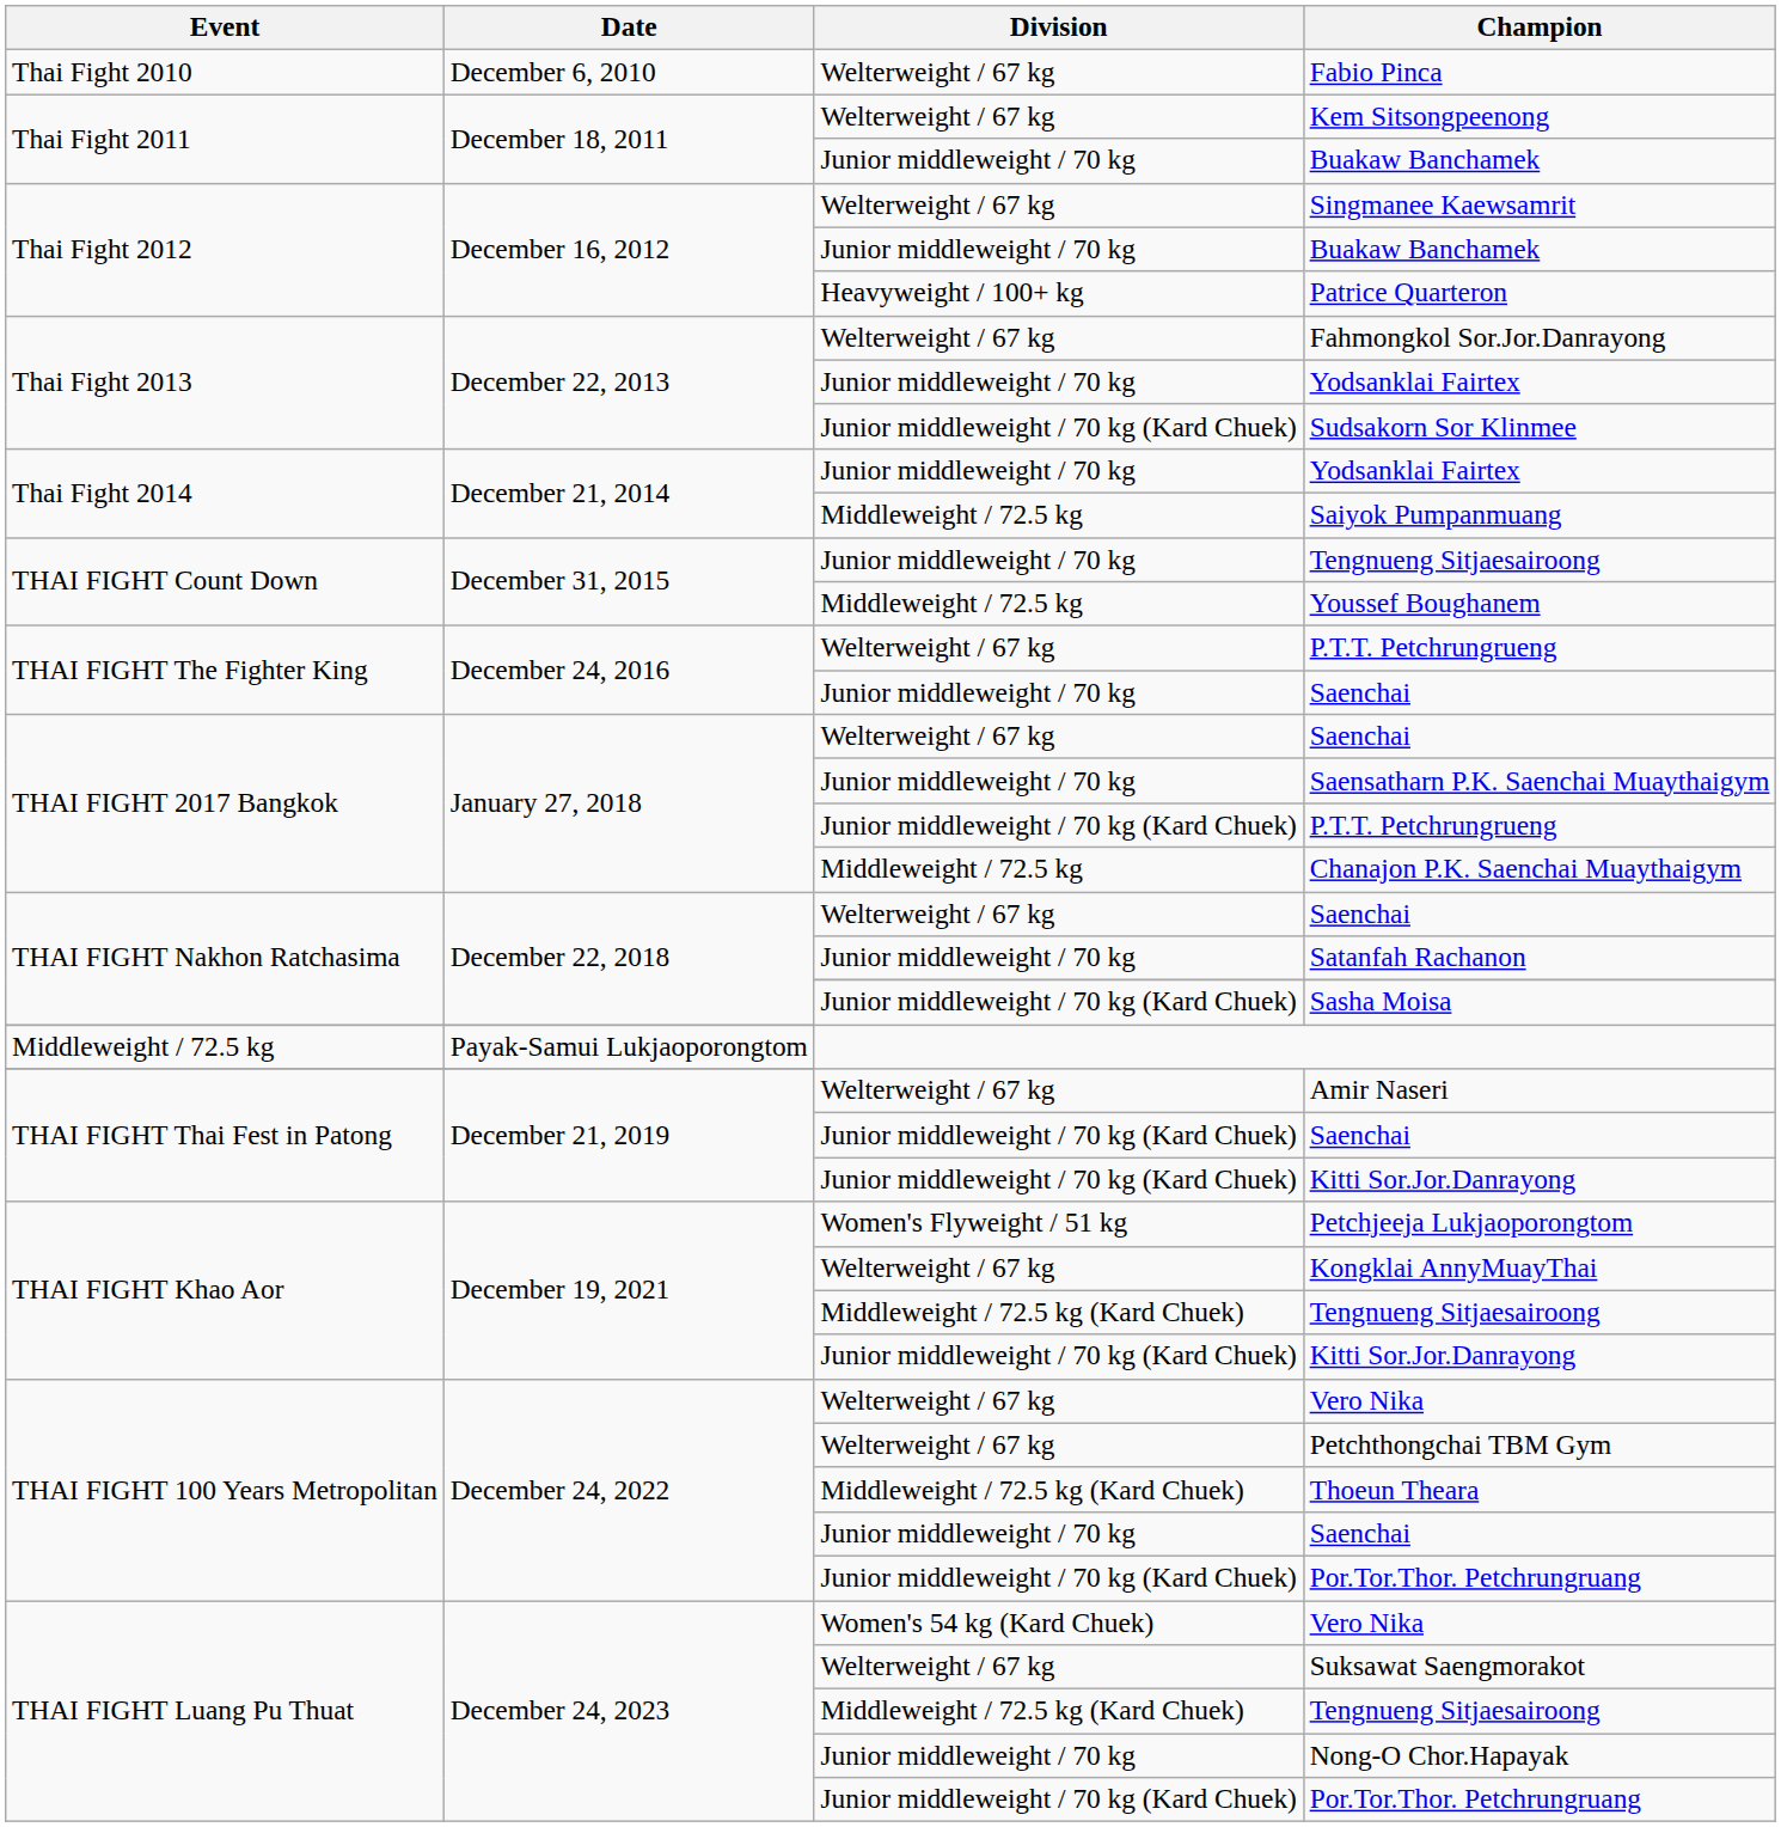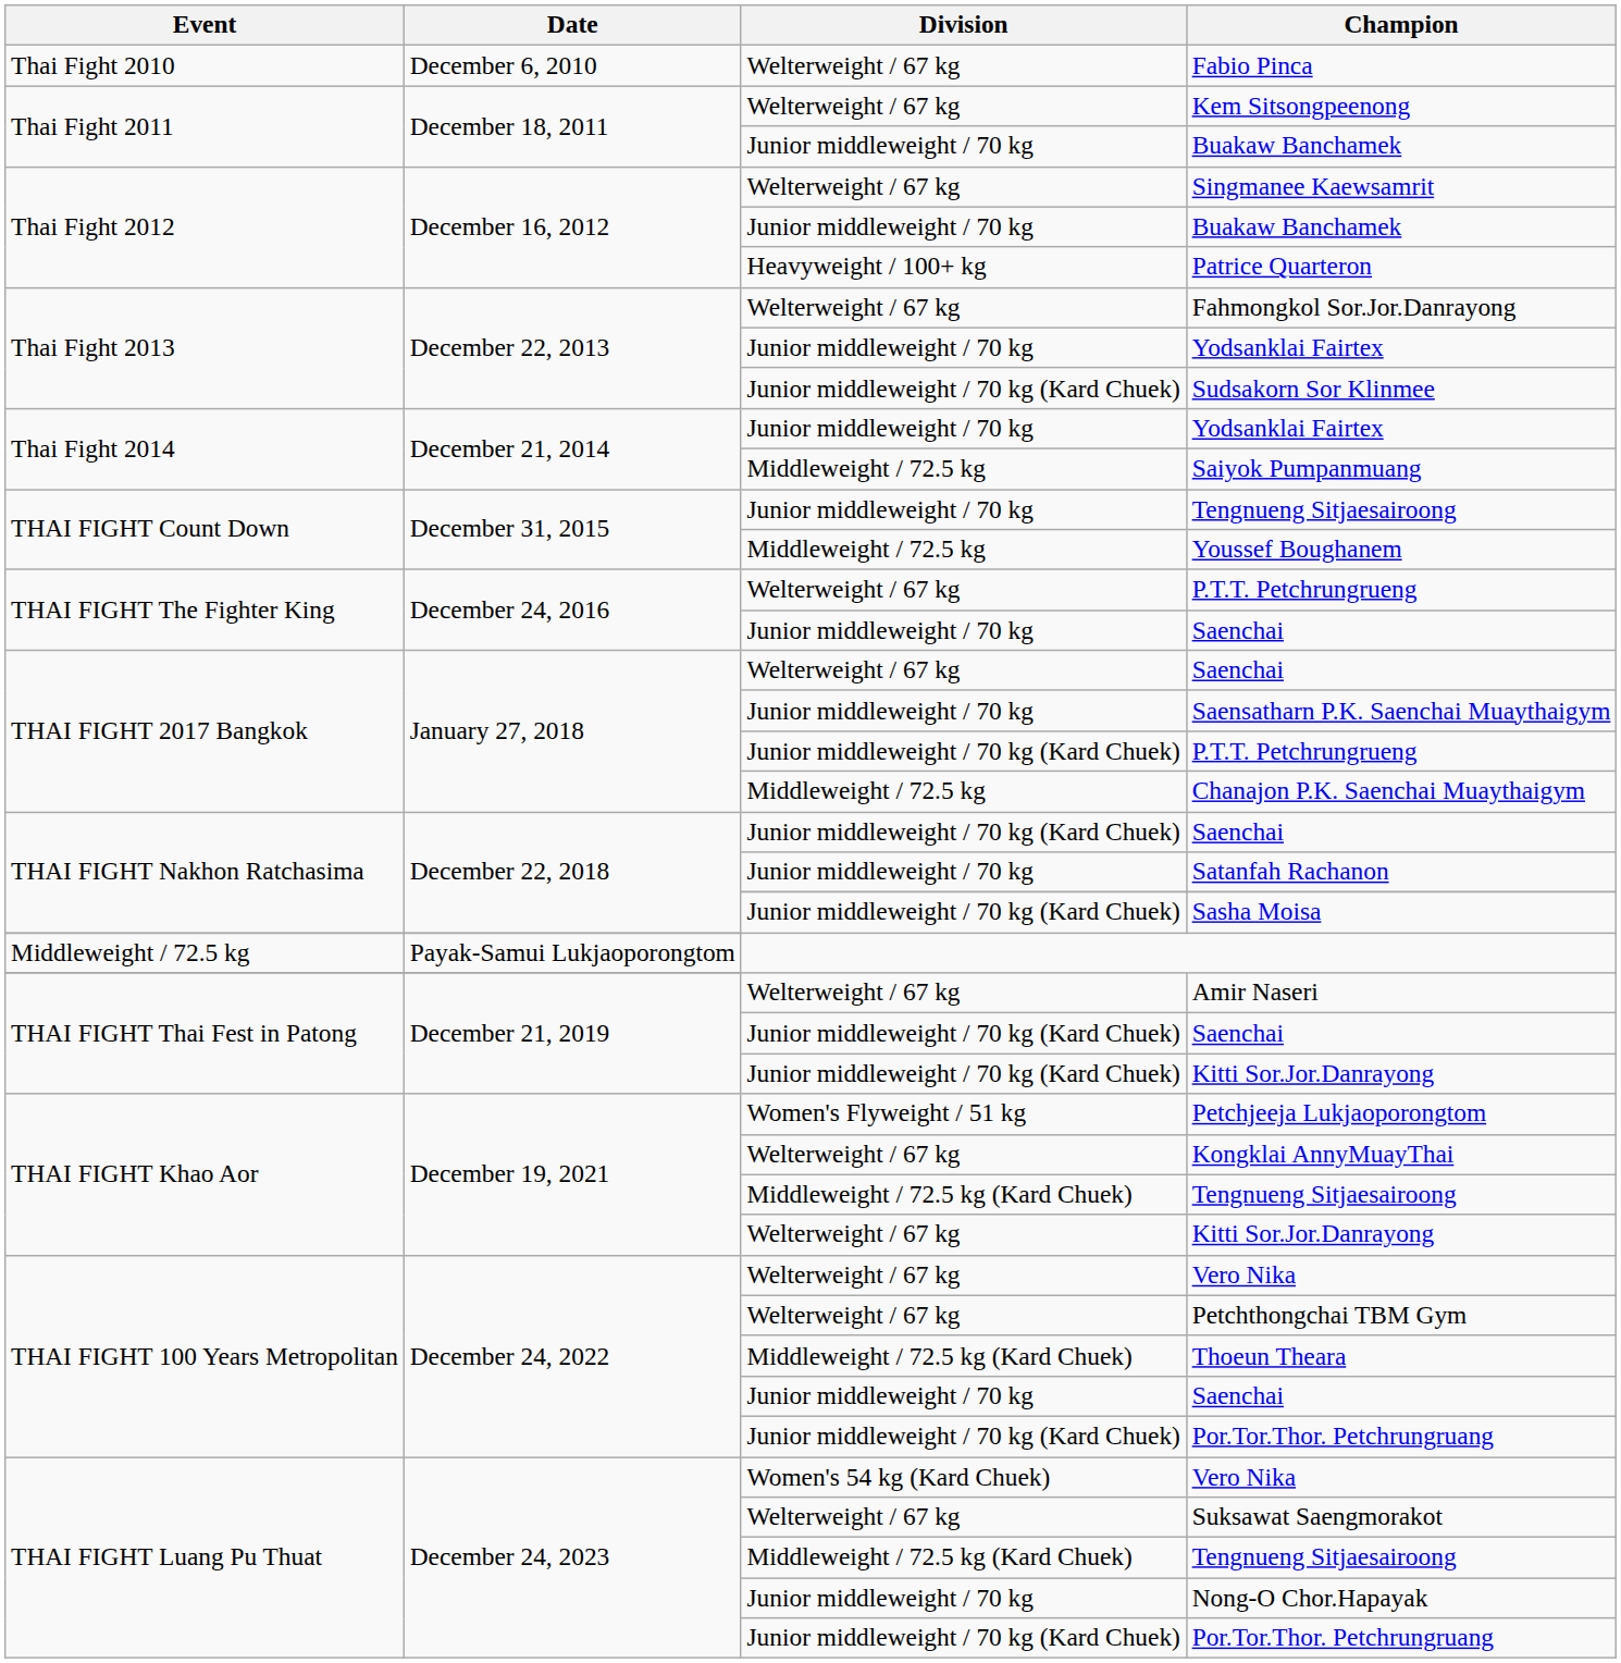 <table class="wikitable">
 <tr>
 <th>Event</th>
 <th>Date</th>
 <th>Division</th>
 <th>Champion</th>
 </tr>
 <tr>
 <td>Thai Fight 2010</td>
 <td>December 6, 2010</td>
 <td>Welterweight / 67 kg</td>
 <td> <a href='#'>Fabio Pinca</a></td>
 </tr>
 <tr>
 <td rowspan=2>Thai Fight 2011</td>
 <td rowspan=2>December 18, 2011</td>
 <td>Welterweight / 67 kg</td>
 <td> <a href='#'>Kem Sitsongpeenong</a></td>
 </tr>
 <tr>
 <td>Junior middleweight / 70 kg</td>
 <td> <a href='#'>Buakaw Banchamek</a></td>
 </tr>
 <tr>
 <td rowspan=3>Thai Fight 2012</td>
 <td rowspan=3>December 16, 2012</td>
 <td>Welterweight / 67 kg</td>
 <td> <a href='#'>Singmanee Kaewsamrit</a></td>
 </tr>
 <tr>
 <td>Junior middleweight / 70 kg</td>
 <td> <a href='#'>Buakaw Banchamek</a></td>
 </tr>
 <tr>
 <td>Heavyweight / 100+ kg</td>
 <td> <a href='#'>Patrice Quarteron</a></td>
 </tr>
 <tr>
 <td rowspan=3>Thai Fight 2013</td>
 <td rowspan=3>December 22, 2013</td>
 <td>Welterweight / 67 kg</td>
 <td> Fahmongkol Sor.Jor.Danrayong</td>
 </tr>
 <tr>
 <td>Junior middleweight / 70 kg</td>
 <td> <a href='#'>Yodsanklai Fairtex</a></td>
 </tr>
 <tr>
 <td>Junior middleweight / 70 kg (Kard Chuek)</td>
 <td> <a href='#'>Sudsakorn Sor Klinmee</a></td>
 </tr>
 <tr>
 <td rowspan=2>Thai Fight 2014</td>
 <td rowspan=2>December 21, 2014</td>
 <td>Junior middleweight / 70 kg</td>
 <td> <a href='#'>Yodsanklai Fairtex</a></td>
 </tr>
 <tr>
 <td>Middleweight / 72.5 kg</td>
 <td> <a href='#'>Saiyok Pumpanmuang</a></td>
 </tr>
 <tr>
 <td rowspan=2>THAI FIGHT Count Down</td>
 <td rowspan=2>December 31, 2015</td>
 <td>Junior middleweight / 70 kg</td>
 <td> <a href='#'>Tengnueng Sitjaesairoong</a></td>
 </tr>
 <tr>
 <td>Middleweight / 72.5 kg</td>
 <td> <a href='#'>Youssef Boughanem</a></td>
 </tr>
 <tr>
 <td rowspan=2>THAI FIGHT The Fighter King</td>
 <td rowspan=2>December 24, 2016</td>
 <td>Welterweight / 67 kg</td>
 <td> <a href='#'>P.T.T. Petchrungrueng</a></td>
 </tr>
 <tr>
 <td>Junior middleweight / 70 kg</td>
 <td> <a href='#'>Saenchai</a></td>
 </tr>
 <tr>
 <td rowspan=4>THAI FIGHT 2017 Bangkok</td>
 <td rowspan=4>January 27, 2018</td>
 <td>Welterweight / 67 kg</td>
 <td> <a href='#'>Saenchai</a></td>
 </tr>
 <tr>
 <td>Junior middleweight / 70 kg</td>
 <td> <a href='#'>Saensatharn P.K. Saenchai Muaythaigym</a></td>
 </tr>
 <tr>
 <td>Junior middleweight / 70 kg (Kard Chuek)</td>
 <td> <a href='#'>P.T.T. Petchrungrueng</a></td>
 </tr>
 <tr>
 <td>Middleweight / 72.5 kg</td>
 <td> <a href='#'>Chanajon P.K. Saenchai Muaythaigym</a></td>
 </tr>
 <tr>
 <td rowspan=4>THAI FIGHT Nakhon Ratchasima</td>
 <td rowspan=4>December 22, 2018</td>
-<td>Welterweight / 67 kg</td>
+<td>Junior middleweight / 70 kg (Kard Chuek)</td>
 <td> <a href='#'>Saenchai</a></td>
 </tr>
 <tr>
 <td>Junior middleweight / 70 kg</td>
 <td> <a href='#'>Satanfah Rachanon</a></td>
 </tr>
 <tr>
 </tr>
 <tr>
 <td>Junior middleweight / 70 kg (Kard Chuek)</td>
 <td> <a href='#'>Sasha Moisa</a></td>
 </tr>
 <tr>
 </tr>
 <tr>
 <td>Middleweight / 72.5 kg</td>
 <td> Payak-Samui Lukjaoporongtom</td>
 </tr>
 <tr>
 </tr>
 <tr>
 <td rowspan=3>THAI FIGHT Thai Fest in Patong</td>
 <td rowspan=3>December 21, 2019</td>
 <td>Welterweight / 67 kg</td>
 <td> Amir Naseri</td>
 </tr>
 <tr>
 <td>Junior middleweight / 70 kg (Kard Chuek)</td>
 <td> <a href='#'>Saenchai</a></td>
 </tr>
 <tr>
 <td>Junior middleweight / 70 kg (Kard Chuek)</td>
 <td> <a href='#'>Kitti Sor.Jor.Danrayong</a></td>
 </tr>
 <tr>
 <td rowspan=4>THAI FIGHT Khao Aor</td>
 <td rowspan=4>December 19, 2021</td>
 <td>Women's Flyweight / 51 kg</td>
 <td> <a href='#'>Petchjeeja Lukjaoporongtom</a></td>
 </tr>
 <tr>
 <td>Welterweight / 67 kg</td>
 <td> <a href='#'>Kongklai AnnyMuayThai</a></td>
 </tr>
 <tr>
 <td>Middleweight / 72.5 kg (Kard Chuek)</td>
 <td> <a href='#'>Tengnueng Sitjaesairoong</a></td>
 </tr>
 <tr>
-<td>Junior middleweight / 70 kg (Kard Chuek)</td>
+<td>Welterweight / 67 kg</td>
 <td> <a href='#'>Kitti Sor.Jor.Danrayong</a></td>
 </tr>
 <tr>
 <td rowspan=5>THAI FIGHT 100 Years Metropolitan</td>
 <td rowspan=5>December 24, 2022</td>
 <td>Welterweight / 67 kg</td>
 <td> <a href='#'>Vero Nika</a></td>
 </tr>
 <tr>
 <td>Welterweight / 67 kg</td>
 <td> Petchthongchai TBM Gym</td>
 </tr>
 <tr>
 <td>Middleweight / 72.5 kg (Kard Chuek)</td>
 <td> <a href='#'>Thoeun Theara</a></td>
 </tr>
 <tr>
 <td>Junior middleweight / 70 kg</td>
 <td> <a href='#'>Saenchai</a></td>
 </tr>
 <tr>
 <td>Junior middleweight / 70 kg (Kard Chuek)</td>
 <td> <a href='#'>Por.Tor.Thor. Petchrungruang</a></td>
 </tr>
 <tr>
 <td rowspan=5>THAI FIGHT Luang Pu Thuat</td>
 <td rowspan=5>December 24, 2023</td>
 <td>Women's 54 kg (Kard Chuek)</td>
 <td> <a href='#'>Vero Nika</a></td>
 </tr>
 <tr>
 <td>Welterweight / 67 kg</td>
 <td> Suksawat Saengmorakot</td>
 </tr>
 <tr>
 <td>Middleweight / 72.5 kg (Kard Chuek)</td>
 <td> <a href='#'>Tengnueng Sitjaesairoong</a></td>
 </tr>
 <tr>
 <td>Junior middleweight / 70 kg</td>
 <td> Nong-O Chor.Hapayak</td>
 </tr>
 <tr>
 <td>Junior middleweight / 70 kg (Kard Chuek)</td>
 <td> <a href='#'>Por.Tor.Thor. Petchrungruang</a></td>
 </tr>
 </table>
